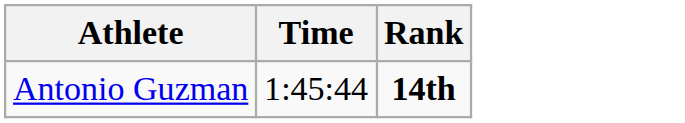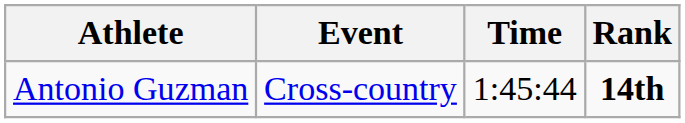 <table class=wikitable style="font-size:95%">
 <tr>
 <th>Athlete</th>
+<th>Event</th>
 <th>Time</th>
 <th>Rank</th>
 </tr>
 <tr>
 <td><a href='#'>Antonio Guzman</a></td>
+<td align=center><a href='#'>Cross-country</a></td>
 <td align=center>1:45:44</td>
 <td align=center><strong>14th</strong></td>
 </tr>
 </table>
